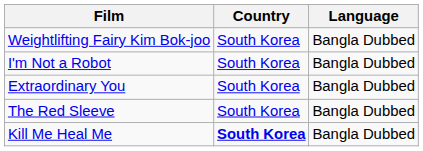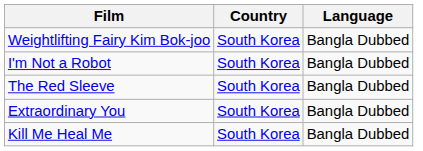 <table class="wikitable">
 <tr>
 <th>Film</th>
 <th>Country</th>
 <th>Language</th>
 </tr>
 <tr>
 <td><a href='#'>Weightlifting Fairy Kim Bok-joo</a></td>
 <td><a href='#'>South Korea</a></td>
 <td>Bangla Dubbed</td>
 </tr>
 <tr>
 <td><a href='#'>I'm Not a Robot</a></td>
 <td><a href='#'>South Korea</a></td>
 <td>Bangla Dubbed</td>
 </tr>
 <tr>
+<td><a href='#'>The Red Sleeve</a></td>
+<td><a href='#'>South Korea</a></td>
+<td>Bangla Dubbed</td>
+</tr>
+<tr>
 <td><a href='#'>Extraordinary You</a></td>
 <td><a href='#'>South Korea</a></td>
 <td>Bangla Dubbed</td>
 </tr>
 <tr>
-<td><a href='#'>The Red Sleeve</a></td>
+<td><a href='#'>Kill Me Heal Me</a></td>
 <td><a href='#'>South Korea</a></td>
 <td>Bangla Dubbed</td>
 </tr>
-<tr>
-<td><a href='#'>Kill Me Heal Me</a></td>
-<td><strong><a href='#'>South Korea</a></strong></td>
-<td>Bangla Dubbed</td>
-</tr>
 </table>
